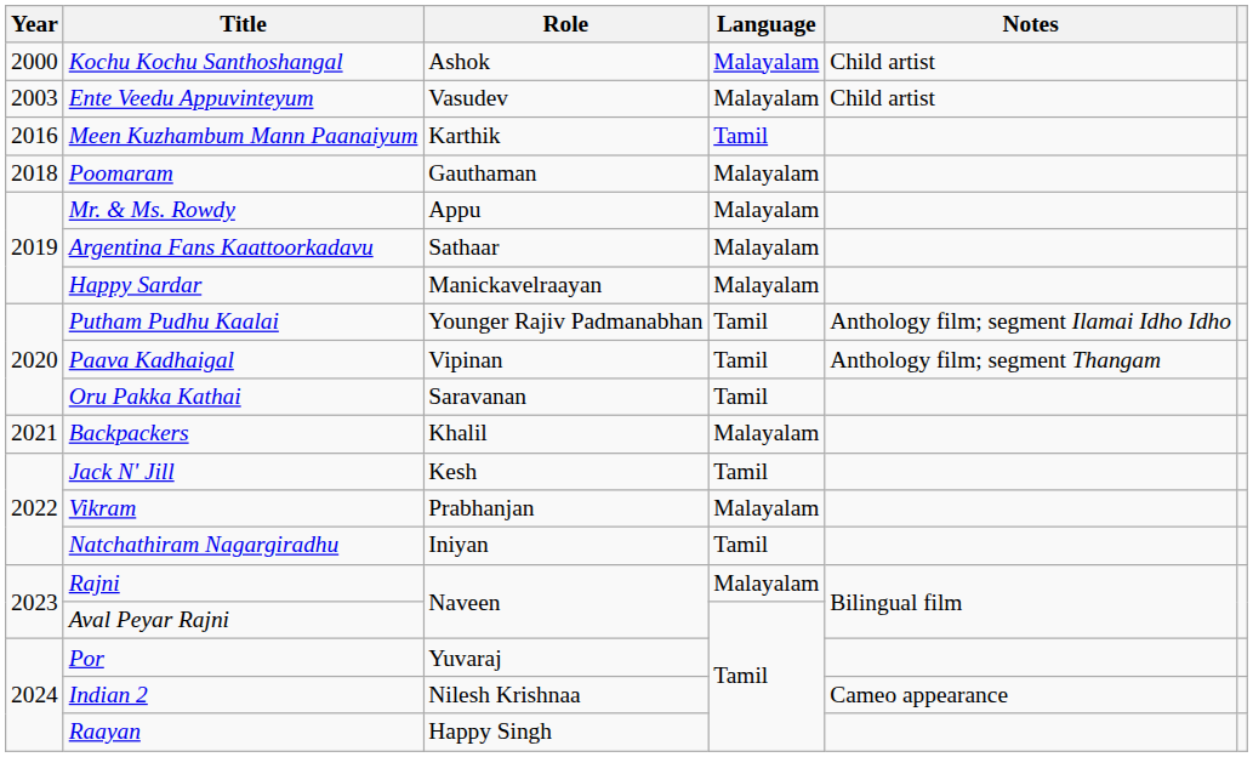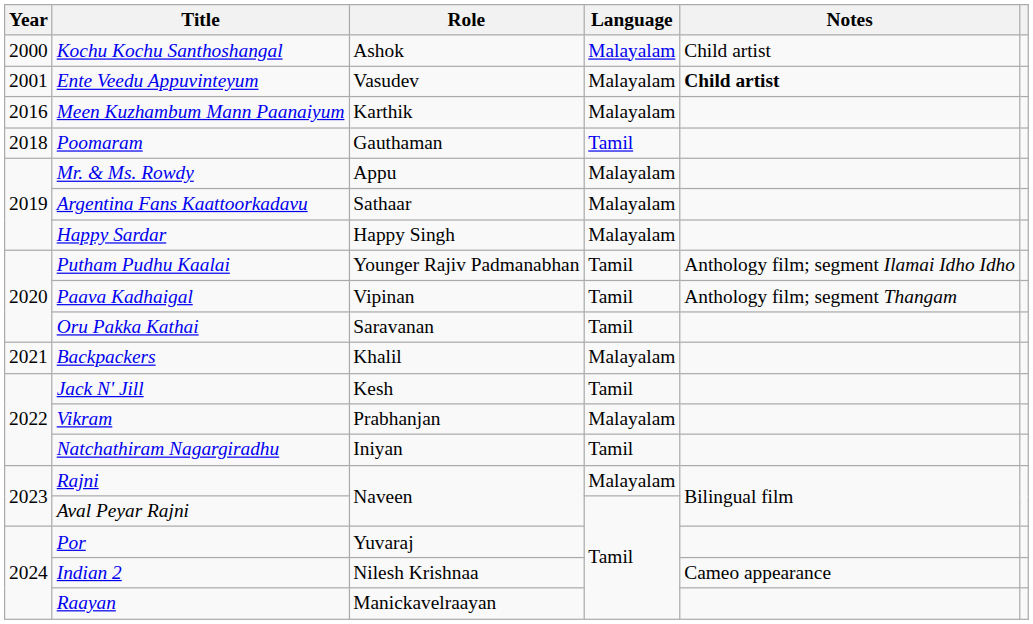 <table class="wikitable sortable">
 <tr>
 <th scope="col">Year</th>
 <th scope="col">Title</th>
 <th scope="col">Role</th>
 <th scope="col">Language</th>
 <th class="unsortable" scope="col">Notes</th>
 <th class="unsortable" scope="col"></th>
 </tr>
 <tr>
 <td>2000</td>
 <td><em><a href='#'>Kochu Kochu Santhoshangal</a></em></td>
 <td>Ashok</td>
 <td><a href='#'>Malayalam</a></td>
 <td>Child artist</td>
 <td></td>
 </tr>
 <tr>
-<td>2003</td>
+<td>2001</td>
 <td><em><a href='#'>Ente Veedu Appuvinteyum</a></em></td>
 <td>Vasudev</td>
 <td>Malayalam</td>
-<td>Child artist</td>
+<td><strong>Child artist</strong></td>
 <td></td>
 </tr>
 <tr>
 <td>2016</td>
 <td><em><a href='#'>Meen Kuzhambum Mann Paanaiyum</a></em></td>
 <td>Karthik</td>
-<td><a href='#'>Tamil</a></td>
+<td>Malayalam</td>
 <td></td>
 <td></td>
 </tr>
 <tr>
 <td>2018</td>
 <td><em><a href='#'>Poomaram</a></em></td>
 <td>Gauthaman</td>
-<td>Malayalam</td>
+<td><a href='#'>Tamil</a></td>
 <td></td>
 <td></td>
 </tr>
 <tr>
 <td rowspan="3">2019</td>
 <td><em><a href='#'>Mr. & Ms. Rowdy</a></em></td>
 <td>Appu</td>
 <td>Malayalam</td>
 <td></td>
 <td></td>
 </tr>
 <tr>
 <td><em><a href='#'>Argentina Fans Kaattoorkadavu</a></em></td>
 <td>Sathaar</td>
 <td>Malayalam</td>
 <td></td>
 <td></td>
 </tr>
 <tr>
 <td><em><a href='#'>Happy Sardar</a></em></td>
-<td>Manickavelraayan</td>
+<td>Happy Singh</td>
 <td>Malayalam</td>
 <td></td>
 <td></td>
 </tr>
 <tr>
 <td rowspan="3">2020</td>
 <td><em><a href='#'>Putham Pudhu Kaalai</a></em></td>
 <td>Younger Rajiv Padmanabhan</td>
 <td>Tamil</td>
 <td>Anthology film; segment <em>Ilamai Idho Idho</em></td>
 <td></td>
 </tr>
 <tr>
 <td><em><a href='#'>Paava Kadhaigal</a></em></td>
 <td>Vipinan</td>
 <td>Tamil</td>
 <td>Anthology film; segment <em>Thangam</em></td>
 <td></td>
 </tr>
 <tr>
 <td><em><a href='#'>Oru Pakka Kathai</a></em></td>
 <td>Saravanan</td>
 <td>Tamil</td>
 <td></td>
 <td></td>
 </tr>
 <tr>
 <td>2021</td>
 <td><em><a href='#'>Backpackers</a></em></td>
 <td>Khalil</td>
 <td>Malayalam</td>
 <td></td>
 <td></td>
 </tr>
 <tr>
 <td rowspan=3>2022</td>
 <td><em><a href='#'>Jack N' Jill</a></em></td>
 <td>Kesh</td>
 <td>Tamil</td>
 <td></td>
 <td></td>
 </tr>
 <tr>
 <td><em><a href='#'>Vikram</a></em></td>
 <td>Prabhanjan</td>
 <td>Malayalam</td>
 <td></td>
 <td></td>
 </tr>
 <tr>
 <td><em><a href='#'>Natchathiram Nagargiradhu</a></em></td>
 <td>Iniyan</td>
 <td>Tamil</td>
 <td></td>
 <td></td>
 </tr>
 <tr>
 <td rowspan=2>2023</td>
 <td><em><a href='#'>Rajni</a></em></td>
 <td rowspan="2">Naveen</td>
 <td>Malayalam</td>
 <td rowspan="2">Bilingual film</td>
 <td rowspan="2"></td>
 </tr>
 <tr>
 <td><em>Aval Peyar Rajni</em></td>
 <td rowspan="4">Tamil</td>
 </tr>
 <tr>
 <td rowspan=3>2024</td>
 <td><em><a href='#'>Por</a></em></td>
 <td>Yuvaraj</td>
 <td></td>
 <td></td>
 </tr>
 <tr>
 <td><em><a href='#'>Indian 2</a></em></td>
 <td>Nilesh Krishnaa</td>
 <td>Cameo appearance</td>
 <td></td>
 </tr>
 <tr>
 <td><em><a href='#'>Raayan</a></em></td>
-<td>Happy Singh</td>
+<td>Manickavelraayan</td>
 <td></td>
 <td></td>
 </tr>
 </table>
